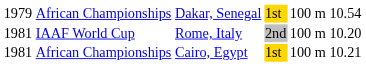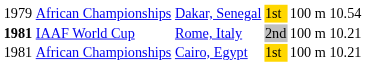 <table>
 <tr>
 <td>1979</td>
 <td><a href='#'>African Championships</a></td>
 <td><a href='#'>Dakar, Senegal</a></td>
 <td bgcolor=gold>1st</td>
 <td>100 m</td>
 <td>10.54</td>
 </tr>
 <tr>
-<td>1981</td>
+<td><strong>1981</strong></td>
 <td><a href='#'>IAAF World Cup</a></td>
 <td><a href='#'>Rome, Italy</a></td>
 <td bgcolor=silver>2nd</td>
 <td>100 m</td>
-<td>10.20</td>
+<td>10.21</td>
 </tr>
 <tr>
 <td>1981</td>
 <td><a href='#'>African Championships</a></td>
 <td><a href='#'>Cairo, Egypt</a></td>
 <td bgcolor=gold>1st</td>
 <td>100 m</td>
 <td>10.21</td>
 </tr>
 </table>
